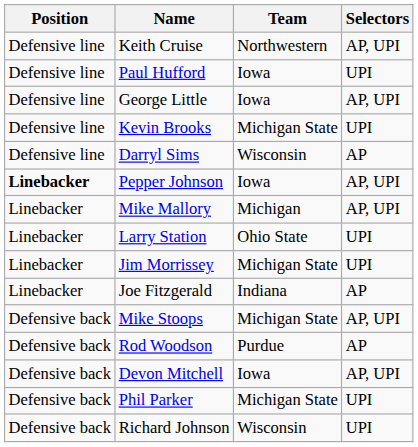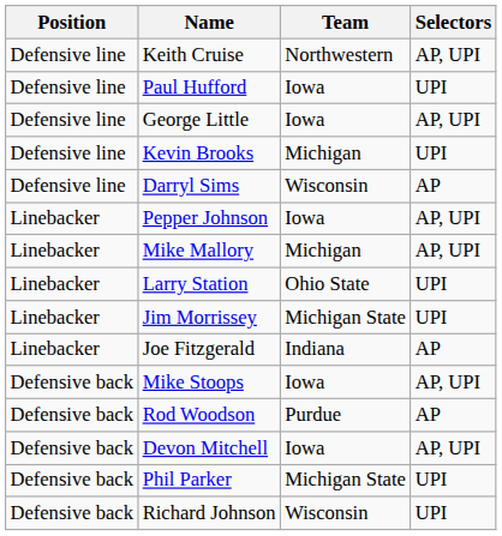 <table class="wikitable" style="font-size: 90%">
 <tr>
 <th>Position</th>
 <th>Name</th>
 <th>Team</th>
 <th>Selectors</th>
 </tr>
 <tr>
 <td>Defensive line</td>
 <td>Keith Cruise</td>
 <td>Northwestern</td>
 <td>AP, UPI</td>
 </tr>
 <tr>
 <td>Defensive line</td>
 <td><a href='#'>Paul Hufford</a></td>
 <td>Iowa</td>
 <td>UPI</td>
 </tr>
 <tr>
 <td>Defensive line</td>
 <td>George Little</td>
 <td>Iowa</td>
 <td>AP, UPI</td>
 </tr>
 <tr>
 <td>Defensive line</td>
 <td><a href='#'>Kevin Brooks</a></td>
-<td>Michigan State</td>
+<td>Michigan</td>
 <td>UPI</td>
 </tr>
 <tr>
 <td>Defensive line</td>
 <td><a href='#'>Darryl Sims</a></td>
 <td>Wisconsin</td>
 <td>AP</td>
 </tr>
 <tr>
-<td><strong>Linebacker</strong></td>
+<td>Linebacker</td>
 <td><a href='#'>Pepper Johnson</a></td>
 <td>Iowa</td>
 <td>AP, UPI</td>
 </tr>
 <tr>
 <td>Linebacker</td>
 <td><a href='#'>Mike Mallory</a></td>
 <td>Michigan</td>
 <td>AP, UPI</td>
 </tr>
 <tr>
 <td>Linebacker</td>
 <td><a href='#'>Larry Station</a></td>
 <td>Ohio State</td>
 <td>UPI</td>
 </tr>
 <tr>
 <td>Linebacker</td>
 <td><a href='#'>Jim Morrissey</a></td>
 <td>Michigan State</td>
 <td>UPI</td>
 </tr>
 <tr>
 <td>Linebacker</td>
 <td>Joe Fitzgerald</td>
 <td>Indiana</td>
 <td>AP</td>
 </tr>
 <tr>
 <td>Defensive back</td>
 <td><a href='#'>Mike Stoops</a></td>
-<td>Michigan State</td>
+<td>Iowa</td>
 <td>AP, UPI</td>
 </tr>
 <tr>
 <td>Defensive back</td>
 <td><a href='#'>Rod Woodson</a></td>
 <td>Purdue</td>
 <td>AP</td>
 </tr>
 <tr>
 <td>Defensive back</td>
 <td><a href='#'>Devon Mitchell</a></td>
 <td>Iowa</td>
 <td>AP, UPI</td>
 </tr>
 <tr>
 <td>Defensive back</td>
 <td><a href='#'>Phil Parker</a></td>
 <td>Michigan State</td>
 <td>UPI</td>
 </tr>
 <tr>
 <td>Defensive back</td>
 <td>Richard Johnson</td>
 <td>Wisconsin</td>
 <td>UPI</td>
 </tr>
 </table>
